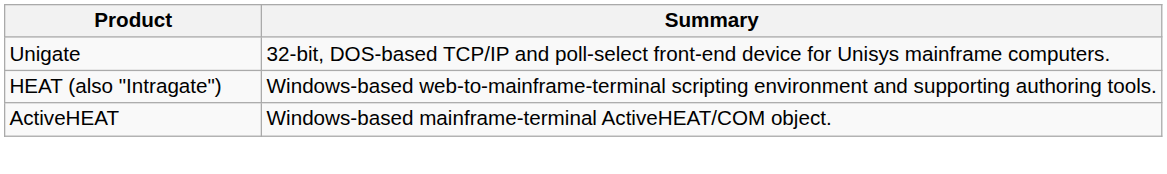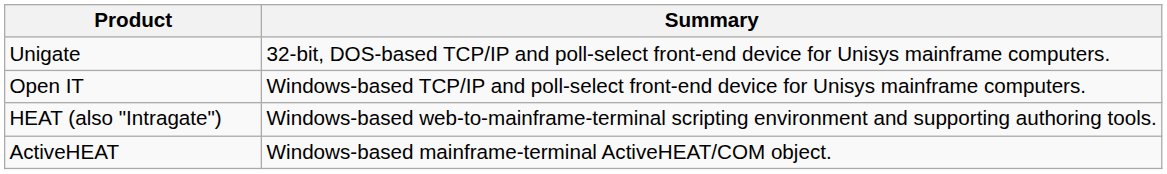 <table class="wikitable">
 <tr>
 <th style="width: 12em;">Product</th>
 <th>Summary</th>
 </tr>
 <tr>
 <td valign="top">Unigate</td>
 <td valign="top">32-bit, DOS-based TCP/IP and poll-select front-end device for Unisys mainframe computers.</td>
 </tr>
 <tr>
+<td valign="top">Open IT</td>
+<td valign="top">Windows-based TCP/IP and poll-select front-end device for Unisys mainframe computers.</td>
+</tr>
+<tr>
 <td valign="top">HEAT (also "Intragate")</td>
 <td valign="top">Windows-based web-to-mainframe-terminal scripting environment and supporting authoring tools.</td>
 </tr>
 <tr>
 <td valign="top">ActiveHEAT</td>
 <td valign="top">Windows-based mainframe-terminal ActiveHEAT/COM object.</td>
 </tr>
 </table>
